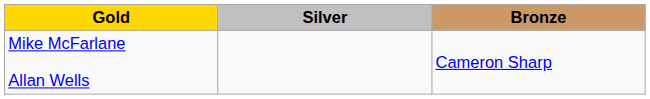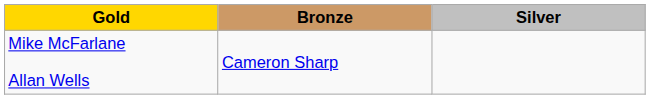 <table class="wikitable" style="text-align:left">
 <tr align="center">
 <td width=200 bgcolor=gold><strong>Gold</strong></td>
+<td width=200 bgcolor=CC9966><strong>Bronze</strong></td>
 <td width=200 bgcolor=silver><strong>Silver</strong></td>
-<td width=200 bgcolor=CC9966><strong>Bronze</strong></td>
 </tr>
 <tr>
 <td><a href='#'>Mike McFarlane</a><br><em></em><br><a href='#'>Allan Wells</a><br><em></em></td>
+<td><a href='#'>Cameron Sharp</a><br><em></em></td>
 <td></td>
-<td><a href='#'>Cameron Sharp</a><br><em></em></td>
 </tr>
 </table>
